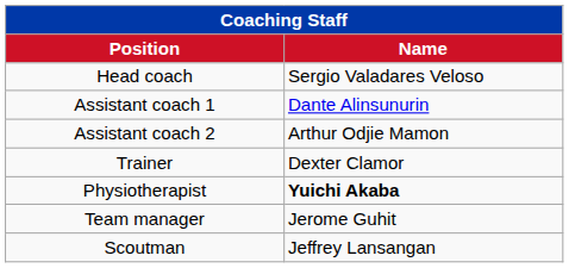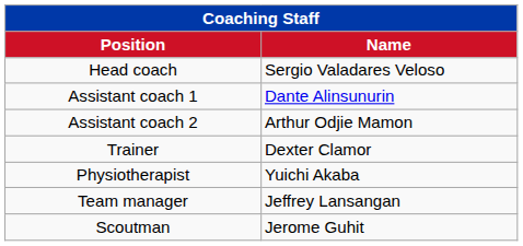 <table class="wikitable" style="font-size:90%">
 <tr>
 <th colspan="5" style="background:#0038A8; color: #FFFFFF; text-align: center">Coaching Staff</th>
 </tr>
 <tr>
 <th style="width:15em; background:#CE1126; color: #FFFFFF;">Position</th>
 <th style="width:15em; background:#CE1126; color: #FFFFFF;">Name</th>
 </tr>
 <tr>
 <td align="center">Head coach</td>
 <td> Sergio Valadares Veloso</td>
 </tr>
 <tr>
 <td align="center">Assistant coach 1</td>
 <td> <a href='#'>Dante Alinsunurin</a></td>
 </tr>
 <tr>
 <td align="center">Assistant coach 2</td>
 <td> Arthur Odjie Mamon</td>
 </tr>
 <tr>
 <td align="center">Trainer</td>
 <td> Dexter Clamor</td>
 </tr>
 <tr>
 <td align="center">Physiotherapist</td>
-<td><strong> Yuichi Akaba</strong></td>
+<td> Yuichi Akaba</td>
 </tr>
 <tr>
 <td align="center">Team manager</td>
-<td> Jerome Guhit</td>
+<td> Jeffrey Lansangan</td>
 </tr>
 <tr>
 <td align="center">Scoutman</td>
-<td> Jeffrey Lansangan</td>
+<td> Jerome Guhit</td>
 </tr>
 </table>
